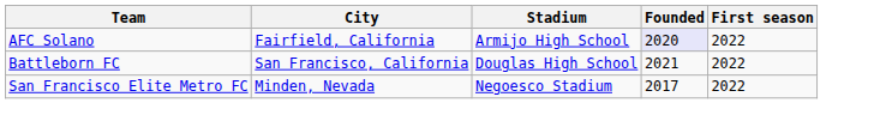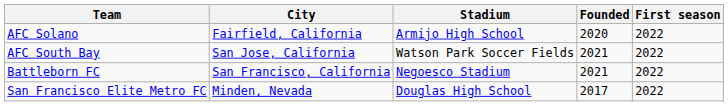 <table class="wikitable sortable">
 <tr>
 <th scope="col">Team</th>
 <th scope="col">City</th>
 <th scope="col">Stadium</th>
 <th scope="col">Founded</th>
 <th scope="col">First season</th>
 </tr>
 <tr>
 <td><a href='#'>AFC Solano</a></td>
 <td><a href='#'>Fairfield, California</a></td>
 <td><a href='#'>Armijo High School</a></td>
-<td style="background: lavender;">2020</td>
+<td>2020</td>
+<td>2022</td>
+</tr>
+<tr>
+<td><a href='#'>AFC South Bay</a></td>
+<td><a href='#'>San Jose, California</a></td>
+<td>Watson Park Soccer Fields</td>
+<td>2021</td>
 <td>2022</td>
 </tr>
 <tr>
 <td><a href='#'>Battleborn FC</a></td>
 <td><a href='#'>San Francisco, California</a></td>
-<td><a href='#'>Douglas High School</a></td>
+<td><a href='#'>Negoesco Stadium</a></td>
 <td>2021</td>
 <td>2022</td>
 </tr>
 <tr>
 <td><a href='#'>San Francisco Elite Metro FC</a></td>
 <td><a href='#'>Minden, Nevada</a></td>
-<td><a href='#'>Negoesco Stadium</a></td>
+<td><a href='#'>Douglas High School</a></td>
 <td>2017</td>
 <td>2022</td>
 </tr>
 </table>
